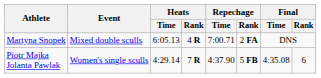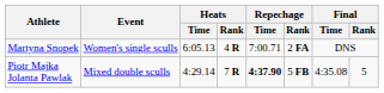 <table class="wikitable" style="font-size:90%;">
 <tr>
 <th rowspan="2">Athlete</th>
 <th rowspan="2">Event</th>
 <th colspan="2">Heats</th>
 <th colspan="2">Repechage</th>
 <th colspan="2">Final</th>
 </tr>
 <tr style="font-size:95%">
 <th>Time</th>
 <th>Rank</th>
 <th>Time</th>
 <th>Rank</th>
 <th>Time</th>
 <th>Rank</th>
 </tr>
 <tr>
 <td align=left><a href='#'>Martyna Snopek</a></td>
-<td align=left><a href='#'>Mixed double sculls</a></td>
+<td align=left><a href='#'>Women's single sculls</a></td>
 <td align=center>6:05.13</td>
 <td align=center>4 <strong>R</strong></td>
 <td align=center>7:00.71</td>
 <td align=center>2 <strong>FA</strong></td>
 <td align=center colspan="2">DNS</td>
 </tr>
 <tr>
 <td align=left><a href='#'>Piotr Majka</a><br> <a href='#'>Jolanta Pawlak</a></td>
-<td align=left><a href='#'>Women's single sculls</a></td>
+<td align=left><a href='#'>Mixed double sculls</a></td>
 <td align=center>4:29.14</td>
 <td align=center>7 <strong>R</strong></td>
-<td align=center>4:37.90</td>
+<td align=center><strong>4:37.90</strong></td>
 <td align=center>5 <strong>FB</strong></td>
 <td align=center>4:35.08</td>
-<td align=center>6</td>
+<td align=center>5</td>
 </tr>
 </table>
